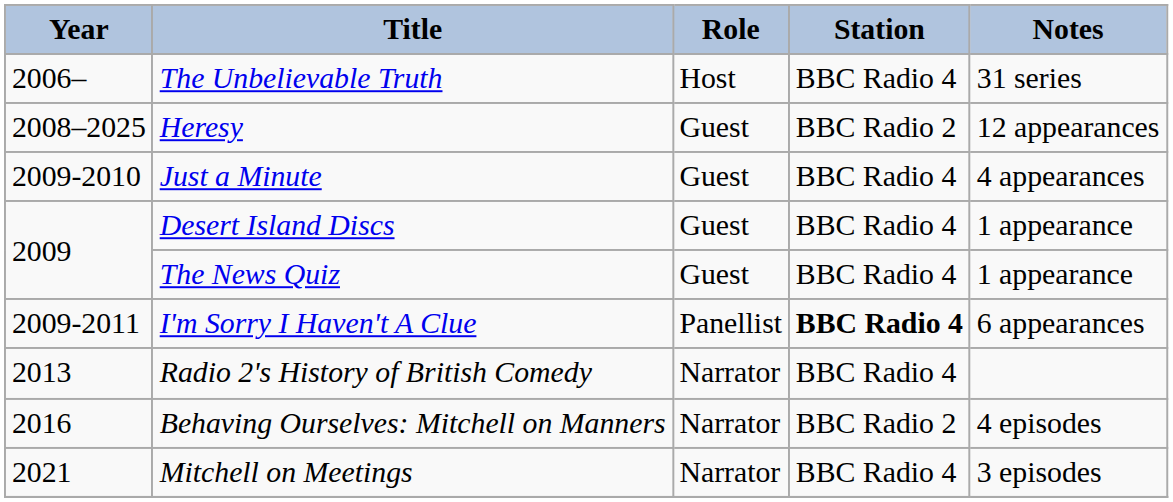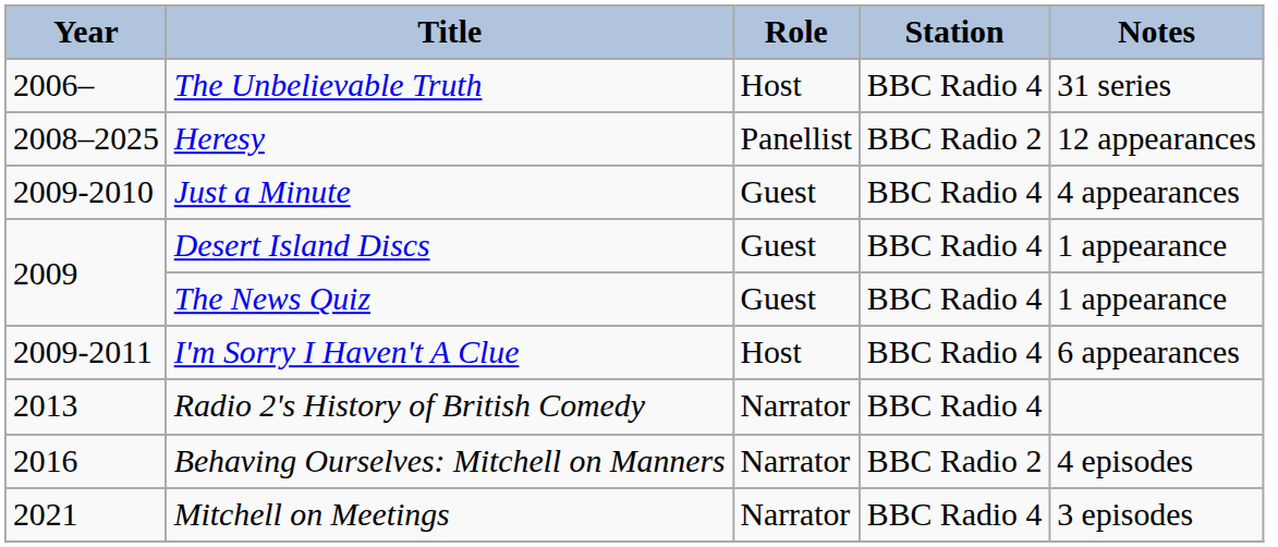 <table class="wikitable" style="font-size: 95%;">
 <tr>
 <th style="background:#B0C4DE;">Year</th>
 <th style="background:#B0C4DE;">Title</th>
 <th style="background:#B0C4DE;">Role</th>
 <th style="background:#B0C4DE;">Station</th>
 <th style="background:#B0C4DE;">Notes</th>
 </tr>
 <tr>
 <td>2006–</td>
 <td><em><a href='#'>The Unbelievable Truth</a></em></td>
 <td>Host</td>
 <td>BBC Radio 4</td>
 <td>31 series</td>
 </tr>
 <tr>
 <td>2008–2025</td>
 <td><em><a href='#'>Heresy</a></em></td>
-<td>Guest</td>
+<td>Panellist</td>
 <td>BBC Radio 2</td>
 <td>12 appearances</td>
 </tr>
 <tr>
 <td>2009-2010</td>
 <td><em><a href='#'>Just a Minute</a></em></td>
 <td>Guest</td>
 <td>BBC Radio 4</td>
 <td>4 appearances</td>
 </tr>
 <tr>
 <td rowspan="2">2009</td>
 <td><em><a href='#'>Desert Island Discs</a></em></td>
 <td>Guest</td>
 <td>BBC Radio 4</td>
 <td>1 appearance</td>
 </tr>
 <tr>
 <td><em><a href='#'>The News Quiz</a></em></td>
 <td>Guest</td>
 <td>BBC Radio 4</td>
 <td>1 appearance</td>
 </tr>
 <tr>
 <td>2009-2011</td>
 <td><em><a href='#'>I'm Sorry I Haven't A Clue</a></em></td>
-<td>Panellist</td>
-<td><strong>BBC Radio 4</strong></td>
+<td>Host</td>
+<td>BBC Radio 4</td>
 <td>6 appearances</td>
 </tr>
 <tr>
 <td>2013</td>
 <td><em> Radio 2's History of British Comedy</em></td>
 <td>Narrator</td>
 <td>BBC Radio 4</td>
 <td></td>
 </tr>
 <tr>
 <td>2016</td>
 <td><em>Behaving Ourselves: Mitchell on Manners</em></td>
 <td>Narrator</td>
 <td>BBC Radio 2</td>
 <td>4 episodes</td>
 </tr>
 <tr>
 <td>2021</td>
 <td><em>Mitchell on Meetings</em></td>
 <td>Narrator</td>
 <td>BBC Radio 4</td>
 <td>3 episodes</td>
 </tr>
 <tr>
 </tr>
 </table>
